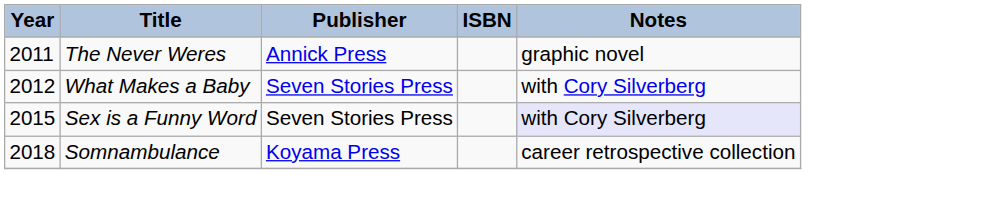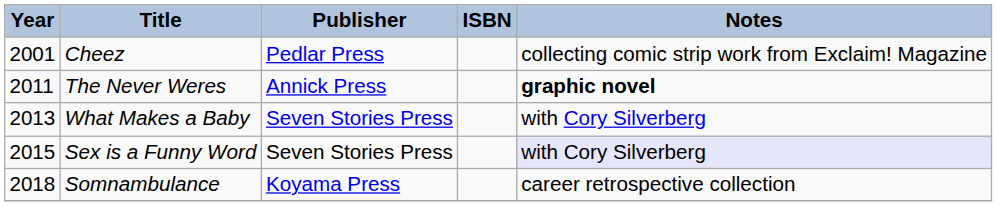 <table class="wikitable">
 <tr>
 <th scope="col" style="background:#B0C4DE;">Year</th>
 <th scope="col" style="background:#B0C4DE;">Title</th>
 <th scope="col" style="background:#B0C4DE;">Publisher</th>
 <th scope="col" style="background:#B0C4DE;">ISBN</th>
 <th scope="col" style="background:#B0C4DE;">Notes</th>
 </tr>
 <tr>
+<td>2001</td>
+<td><em>Cheez</em></td>
+<td><a href='#'>Pedlar Press</a></td>
+<td></td>
+<td>collecting comic strip work from Exclaim! Magazine</td>
+</tr>
+<tr>
 <td>2011</td>
 <td><em>The Never Weres</em></td>
 <td><a href='#'>Annick Press</a></td>
 <td></td>
-<td>graphic novel</td>
+<td><strong>graphic novel</strong></td>
 </tr>
 <tr>
-<td>2012</td>
+<td>2013</td>
 <td><em>What Makes a Baby</em></td>
 <td><a href='#'>Seven Stories Press</a></td>
 <td></td>
 <td>with <a href='#'>Cory Silverberg</a></td>
 </tr>
 <tr>
 <td>2015</td>
 <td><em>Sex is a Funny Word</em></td>
 <td>Seven Stories Press</td>
 <td></td>
 <td style="background: lavender;">with Cory Silverberg</td>
 </tr>
 <tr>
 <td>2018</td>
 <td><em>Somnambulance</em></td>
 <td><a href='#'>Koyama Press</a></td>
 <td></td>
 <td>career retrospective collection</td>
 </tr>
 <tr>
 </tr>
 </table>
